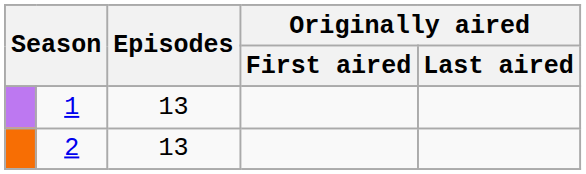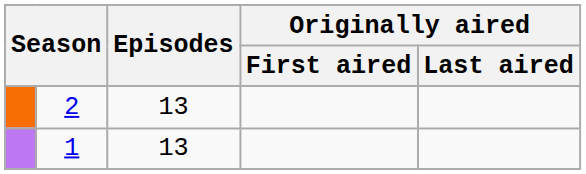 <table class="wikitable plainrowheaders" style="text-align:center;">
 <tr>
 <th colspan="2" rowspan="2">Season</th>
 <th rowspan="2">Episodes</th>
 <th colspan="2">Originally aired</th>
 </tr>
 <tr>
 <th>First aired</th>
 <th>Last aired</th>
 </tr>
 <tr>
+<td style="background: #f76e04;"></td>
+<td><a href='#'>2</a></td>
+<td>13</td>
+<td></td>
+<td></td>
+</tr>
+<tr>
 <td style="background: #BD78F1;"></td>
 <td><a href='#'>1</a></td>
 <td>13</td>
 <td></td>
 <td></td>
 </tr>
-<tr>
-<td style="background: #f76e04;"></td>
-<td><a href='#'>2</a></td>
-<td>13</td>
-<td></td>
-<td></td>
-</tr>
 </table>
